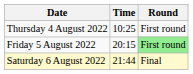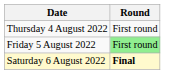 <table class="wikitable">
 <tr>
 <th>Date</th>
-<th>Time</th>
 <th>Round</th>
 </tr>
 <tr>
 <td>Thursday 4 August 2022</td>
-<td>10:25</td>
 <td>First round</td>
 </tr>
 <tr>
 <td>Friday 5 August 2022</td>
-<td>20:15</td>
 <td style="background: lightgreen;">First round</td>
 </tr>
 <tr>
 <td style=background:lemonchiffon>Saturday  6 August 2022</td>
-<td style=background:lemonchiffon>21:44</td>
-<td style=background:lemonchiffon>Final</td>
+<td style=background:lemonchiffon><strong>Final</strong></td>
 </tr>
 </table>
